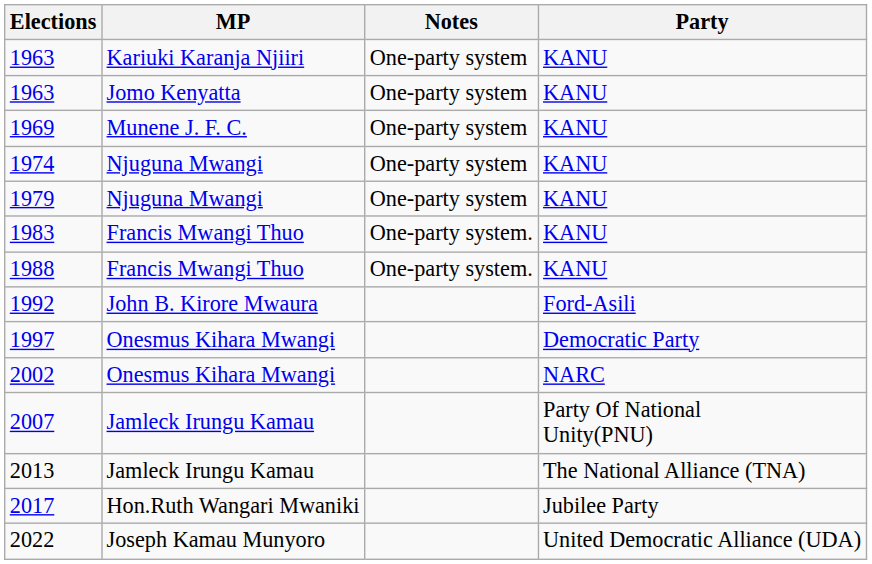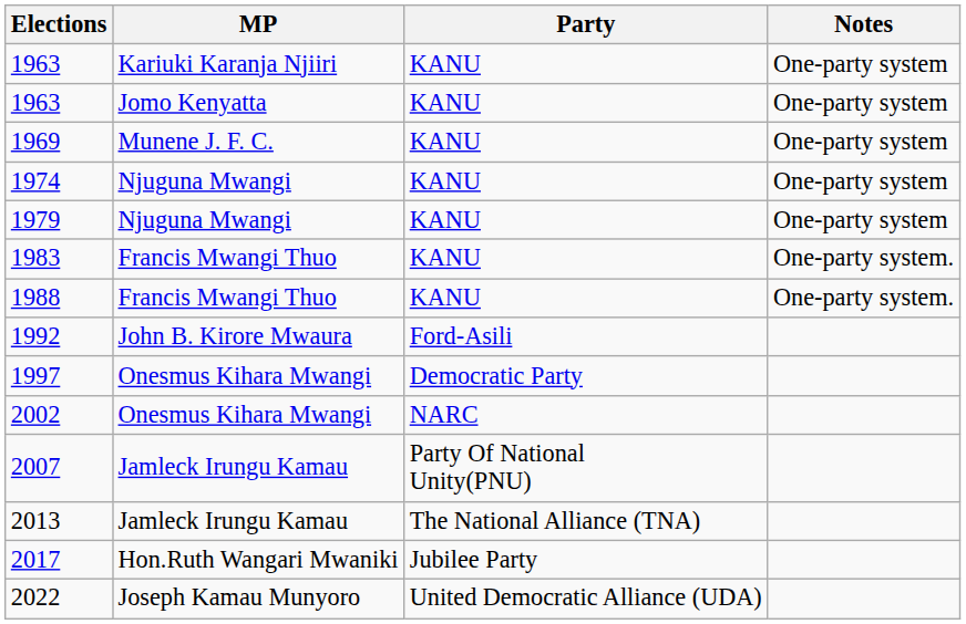 <table class="wikitable">
 <tr>
 <th>Elections</th>
 <th>MP </th>
+<th>Party</th>
 <th>Notes</th>
-<th>Party</th>
 </tr>
 <tr>
 <td><a href='#'>1963</a></td>
 <td><a href='#'>Kariuki Karanja Njiiri</a></td>
+<td><a href='#'>KANU</a></td>
 <td>One-party system</td>
-<td><a href='#'>KANU</a></td>
 </tr>
 <tr>
 <td><a href='#'>1963</a></td>
 <td><a href='#'>Jomo Kenyatta</a></td>
+<td><a href='#'>KANU</a></td>
 <td>One-party system</td>
-<td><a href='#'>KANU</a></td>
 </tr>
 <tr>
 <td><a href='#'>1969</a></td>
 <td><a href='#'>Munene J. F. C.</a></td>
+<td><a href='#'>KANU</a></td>
 <td>One-party system</td>
-<td><a href='#'>KANU</a></td>
 </tr>
 <tr>
 <td><a href='#'>1974</a></td>
 <td><a href='#'>Njuguna Mwangi</a></td>
+<td><a href='#'>KANU</a></td>
 <td>One-party system</td>
-<td><a href='#'>KANU</a></td>
 </tr>
 <tr>
 <td><a href='#'>1979</a></td>
 <td><a href='#'>Njuguna Mwangi</a></td>
+<td><a href='#'>KANU</a></td>
 <td>One-party system</td>
-<td><a href='#'>KANU</a></td>
 </tr>
 <tr>
 <td><a href='#'>1983</a></td>
 <td><a href='#'>Francis Mwangi Thuo</a></td>
+<td><a href='#'>KANU</a></td>
 <td>One-party system.</td>
-<td><a href='#'>KANU</a></td>
 </tr>
 <tr>
 <td><a href='#'>1988</a></td>
 <td><a href='#'>Francis Mwangi Thuo</a></td>
+<td><a href='#'>KANU</a></td>
 <td>One-party system.</td>
-<td><a href='#'>KANU</a></td>
 </tr>
 <tr>
 <td><a href='#'>1992</a></td>
 <td><a href='#'>John B. Kirore Mwaura</a></td>
+<td><a href='#'>Ford-Asili</a></td>
 <td></td>
-<td><a href='#'>Ford-Asili</a></td>
 </tr>
 <tr>
 <td><a href='#'>1997</a></td>
 <td><a href='#'>Onesmus Kihara Mwangi</a></td>
+<td><a href='#'>Democratic Party</a></td>
 <td></td>
-<td><a href='#'>Democratic Party</a></td>
 </tr>
 <tr>
 <td><a href='#'>2002</a></td>
 <td><a href='#'>Onesmus Kihara Mwangi</a></td>
+<td><a href='#'>NARC</a></td>
 <td></td>
-<td><a href='#'>NARC</a></td>
 </tr>
 <tr>
 <td><a href='#'>2007</a></td>
 <td><a href='#'>Jamleck Irungu Kamau</a></td>
+<td>Party Of National<br>Unity(PNU)</td>
 <td></td>
-<td>Party Of National<br>Unity(PNU)</td>
 </tr>
 <tr>
 <td>2013</td>
 <td>Jamleck Irungu Kamau</td>
+<td>The National Alliance (TNA)</td>
 <td></td>
-<td>The National Alliance (TNA)</td>
 </tr>
 <tr>
 <td><a href='#'>2017</a></td>
 <td>Hon.Ruth Wangari Mwaniki</td>
+<td>Jubilee Party</td>
 <td></td>
-<td>Jubilee Party</td>
 </tr>
 <tr>
 <td>2022</td>
 <td>Joseph Kamau Munyoro</td>
+<td>United Democratic Alliance (UDA)</td>
 <td></td>
-<td>United Democratic Alliance (UDA)</td>
 </tr>
 </table>
